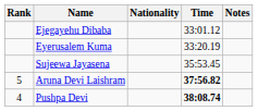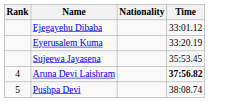 <table class="wikitable sortable" style="text-align:center;font-size:95%">
 <tr>
 <th>Rank</th>
 <th>Name</th>
 <th>Nationality</th>
 <th>Time</th>
-<th>Notes</th>
 </tr>
 <tr>
 <td></td>
 <td align=left><a href='#'>Ejegayehu Dibaba</a></td>
 <td align=left></td>
 <td>33:01.12</td>
-<td></td>
 </tr>
 <tr>
 <td></td>
 <td align=left><a href='#'>Eyerusalem Kuma</a></td>
 <td align=left></td>
 <td>33:20.19</td>
-<td></td>
 </tr>
 <tr>
 <td></td>
 <td align=left><a href='#'>Sujeewa Jayasena</a></td>
 <td align=left></td>
 <td>35:53.45</td>
-<td></td>
+</tr>
+<tr>
+<td>4</td>
+<td align=left><a href='#'>Aruna Devi Laishram</a></td>
+<td align=left></td>
+<td><strong>37:56.82</strong></td>
 </tr>
 <tr>
 <td>5</td>
-<td align=left><a href='#'>Aruna Devi Laishram</a></td>
-<td align=left></td>
-<td><strong>37:56.82</strong></td>
-<td></td>
-</tr>
-<tr>
-<td>4</td>
 <td align=left><a href='#'>Pushpa Devi</a></td>
 <td align=left></td>
-<td><strong>38:08.74</strong></td>
-<td></td>
+<td>38:08.74</td>
 </tr>
 </table>
